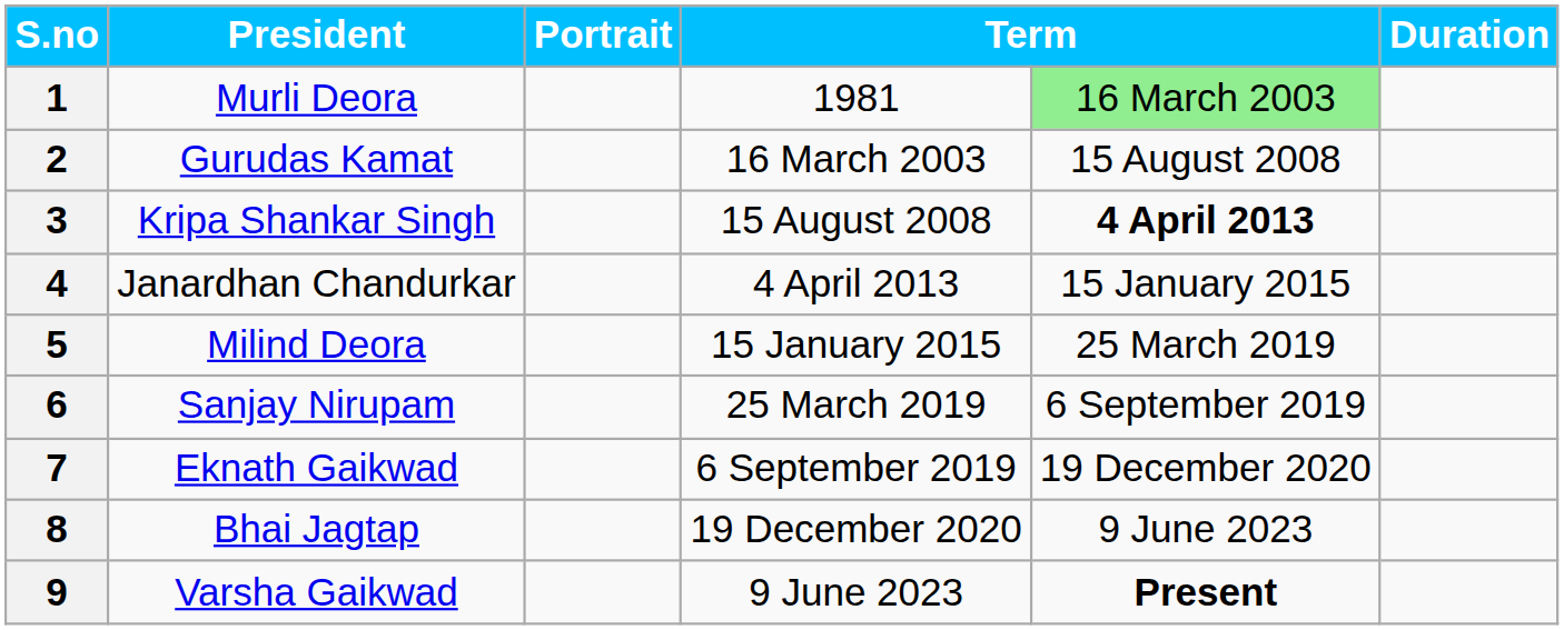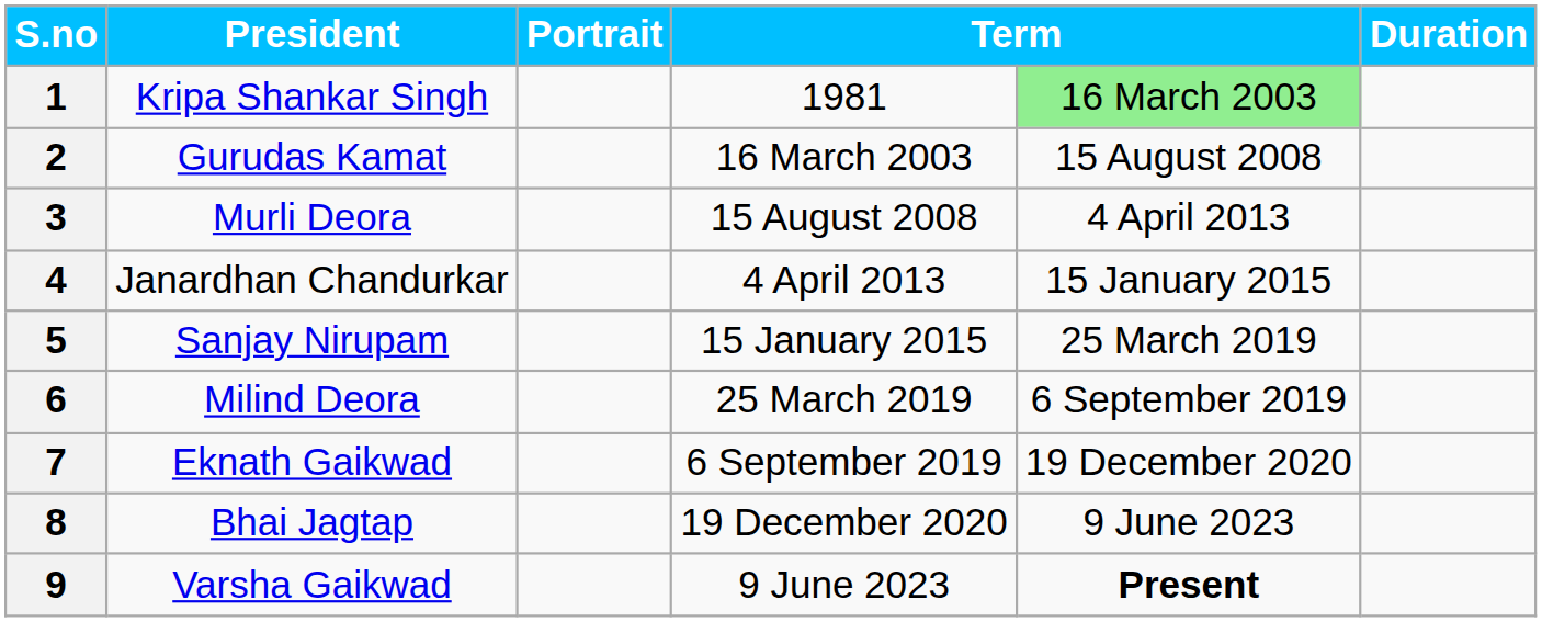 <table class="wikitable sortable" style="text-align:center;">
 <tr>
 <th Style="background-color:#00BFFF; color:white">S.no</th>
 <th Style="background-color:#00BFFF; color:white">President</th>
 <th Style="background-color:#00BFFF; color:white">Portrait</th>
 <th Style="background-color:#00BFFF; color:white" colspan=2>Term</th>
 <th Style="background-color:#00BFFF; color:white">Duration</th>
 </tr>
 <tr>
 <th>1</th>
-<td><a href='#'>Murli Deora</a></td>
+<td><a href='#'>Kripa Shankar Singh</a></td>
 <td></td>
 <td>1981</td>
 <td style="background: lightgreen;">16 March 2003</td>
 <td><strong></strong></td>
 </tr>
 <tr>
 <th>2</th>
 <td><a href='#'>Gurudas Kamat</a></td>
 <td></td>
 <td>16 March 2003</td>
 <td>15 August 2008</td>
 <td><strong></strong></td>
 </tr>
 <tr>
 <th>3</th>
-<td><a href='#'>Kripa Shankar Singh</a></td>
+<td><a href='#'>Murli Deora</a></td>
 <td></td>
 <td>15 August 2008</td>
-<td><strong>4 April 2013</strong></td>
+<td>4 April 2013</td>
 <td><strong></strong></td>
 </tr>
 <tr>
 <th>4</th>
 <td>Janardhan Chandurkar</td>
 <td></td>
 <td>4 April 2013</td>
 <td>15 January 2015</td>
 <td><strong></strong></td>
 </tr>
 <tr>
 <th>5</th>
-<td><a href='#'>Milind Deora</a></td>
+<td><a href='#'>Sanjay Nirupam</a></td>
 <td></td>
 <td>15 January 2015</td>
 <td>25 March 2019</td>
 <td><strong></strong></td>
 </tr>
 <tr>
 <th>6</th>
-<td><a href='#'>Sanjay Nirupam</a></td>
+<td><a href='#'>Milind Deora</a></td>
 <td></td>
 <td>25 March 2019</td>
 <td>6 September 2019</td>
 <td><strong></strong></td>
 </tr>
 <tr>
 <th>7</th>
 <td><a href='#'>Eknath Gaikwad</a></td>
 <td></td>
 <td>6 September 2019</td>
 <td>19 December 2020</td>
 <td><strong></strong></td>
 </tr>
 <tr>
 <th>8</th>
 <td><a href='#'>Bhai Jagtap</a></td>
 <td></td>
 <td>19 December 2020</td>
 <td>9 June 2023</td>
 <td><strong></strong></td>
 </tr>
 <tr>
 <th>9</th>
 <td><a href='#'>Varsha Gaikwad</a></td>
 <td></td>
 <td>9 June 2023</td>
 <td><strong>Present</strong></td>
 <td><strong></strong></td>
 </tr>
 </table>
